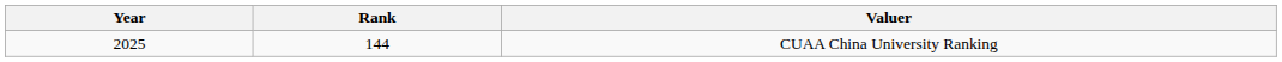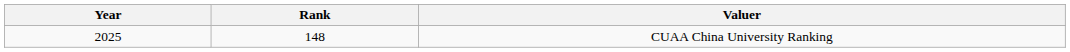 <table class="wikitable sortable" width="100%">
 <tr>
 <th width="8%">Year</th>
 <th width="8%">Rank</th>
 <th width="25%">Valuer</th>
 </tr>
 <tr>
 <td align="center">2025</td>
-<td align="center">144</td>
+<td align="center">148</td>
 <td align="center">CUAA China University Ranking</td>
 </tr>
 </table>
